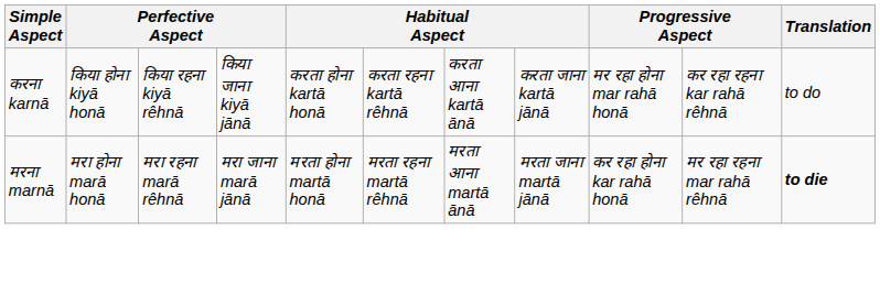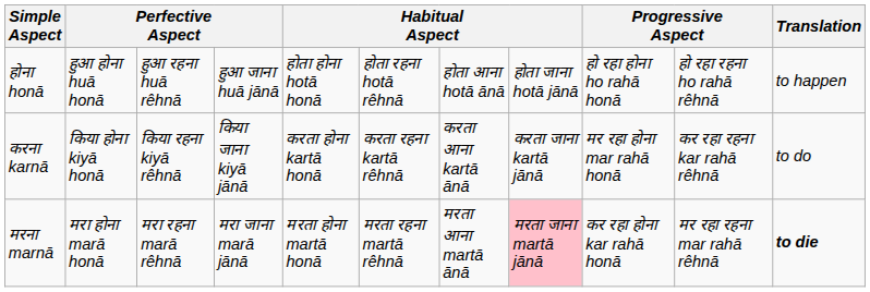 <table class="wikitable">
 <tr>
 <th><em>Simple</em><br><em>Aspect</em></th>
 <th colspan="3"><em>Perfective</em><br><em>Aspect</em></th>
 <th colspan="4"><em>Habitual</em><br><em>Aspect</em></th>
 <th colspan="2"><em>Progressive</em><br><em>Aspect</em></th>
 <th><em>Translation</em></th>
+</tr>
+<tr>
+<td><em>होना</em><br><em>honā</em></td>
+<td><em>हुआ होना</em><br><em>huā honā</em></td>
+<td><em>हुआ रहना</em><br><em>huā rêhnā</em></td>
+<td><em>हुआ जाना</em><br><em>huā jānā</em></td>
+<td><em>होता होना</em><br><em>hotā honā</em></td>
+<td><em>होता रहना</em><br><em>hotā rêhnā</em></td>
+<td><em>होता आना</em><br><em>hotā ānā</em></td>
+<td><em>होता जाना</em><br><em>hotā jānā</em></td>
+<td><em>हो रहा होना</em><br><em>ho rahā honā</em></td>
+<td><em>हो रहा रहना</em><br><em>ho rahā rêhnā</em></td>
+<td><em>to happen</em></td>
 </tr>
 <tr>
 <td><em>करना</em><br><em>karnā</em></td>
 <td><em>किया होना</em><br><em>kiyā honā</em></td>
 <td><em>किया रहना</em><br><em>kiyā rêhnā</em></td>
 <td><em>किया जाना</em><br><em>kiyā jānā</em></td>
 <td><em>करता होना</em><br><em>kartā honā</em></td>
 <td><em>करता रहना</em><br><em>kartā rêhnā</em></td>
 <td><em>करता आना</em><br><em>kartā ānā</em></td>
 <td><em>करता जाना</em><br><em>kartā jānā</em></td>
 <td><em>मर रहा होना</em><br><em>mar rahā honā</em></td>
 <td><em>कर रहा रहना</em><br><em>kar rahā rêhnā</em></td>
 <td><em>to do</em></td>
 </tr>
 <tr>
 <td><em>मरना</em><br><em>marnā</em></td>
 <td><em>मरा होना</em><br><em>marā honā</em></td>
 <td><em>मरा रहना</em><br><em>marā rêhnā</em></td>
 <td><em>मरा जाना</em><br><em>marā jānā</em></td>
 <td><em>मरता होना</em><br><em>martā honā</em></td>
 <td><em>मरता रहना</em><br><em>martā rêhnā</em></td>
 <td><em>मरता आना</em><br><em>martā ānā</em></td>
-<td><em>मरता जाना</em><br><em>martā jānā</em></td>
+<td style="background: pink;"><em>मरता जाना</em><br><em>martā jānā</em></td>
 <td><em>कर रहा होना</em><br><em>kar rahā honā</em></td>
 <td><em>मर रहा रहना</em><br><em>mar rahā rêhnā</em></td>
 <td><strong><em>to die</em></strong></td>
 </tr>
 </table>
